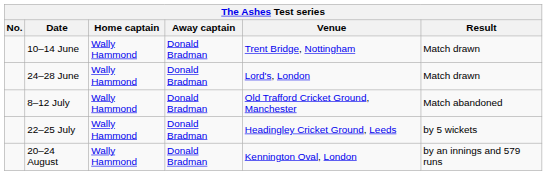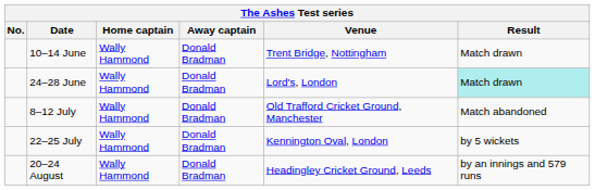 <table class="wikitable">
 <tr>
 <th colspan="9"><a href='#'>The Ashes</a> Test series</th>
 </tr>
 <tr>
 <th>No.</th>
 <th>Date</th>
 <th>Home captain</th>
 <th>Away captain</th>
 <th>Venue</th>
 <th>Result</th>
 </tr>
 <tr>
 <td></td>
 <td>10–14 June</td>
 <td><a href='#'>Wally Hammond</a></td>
 <td><a href='#'>Donald Bradman</a></td>
 <td><a href='#'>Trent Bridge</a>, <a href='#'>Nottingham</a></td>
 <td>Match drawn</td>
 </tr>
 <tr>
 <td></td>
 <td>24–28 June</td>
 <td><a href='#'>Wally Hammond</a></td>
 <td><a href='#'>Donald Bradman</a></td>
 <td><a href='#'>Lord's</a>, <a href='#'>London</a></td>
-<td>Match drawn</td>
+<td style="background: paleturquoise;">Match drawn</td>
 </tr>
 <tr>
 <td></td>
 <td>8–12 July</td>
 <td><a href='#'>Wally Hammond</a></td>
 <td><a href='#'>Donald Bradman</a></td>
 <td><a href='#'>Old Trafford Cricket Ground</a>, <a href='#'>Manchester</a></td>
 <td>Match abandoned</td>
 </tr>
 <tr>
 <td></td>
 <td>22–25 July</td>
 <td><a href='#'>Wally Hammond</a></td>
 <td><a href='#'>Donald Bradman</a></td>
-<td><a href='#'>Headingley Cricket Ground</a>, <a href='#'>Leeds</a></td>
+<td><a href='#'>Kennington Oval</a>, <a href='#'>London</a></td>
 <td> by 5 wickets</td>
 </tr>
 <tr>
 <td></td>
 <td>20–24 August</td>
 <td><a href='#'>Wally Hammond</a></td>
 <td><a href='#'>Donald Bradman</a></td>
-<td><a href='#'>Kennington Oval</a>, <a href='#'>London</a></td>
+<td><a href='#'>Headingley Cricket Ground</a>, <a href='#'>Leeds</a></td>
 <td> by an innings and 579 runs</td>
 </tr>
 </table>
